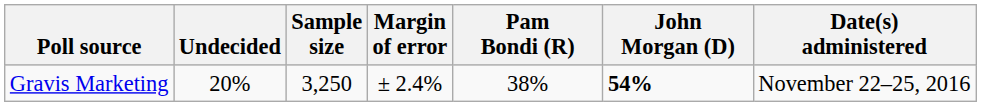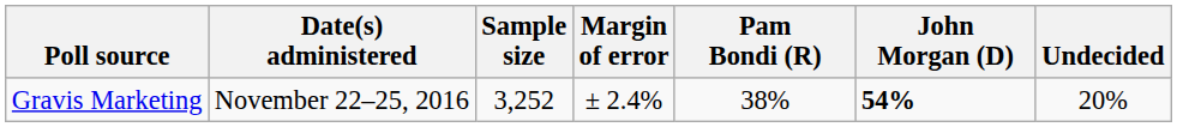 <table class="wikitable">
 <tr valign=bottom>
 <th>Poll source</th>
-<th>Undecided</th>
+<th>Date(s)<br>administered</th>
 <th>Sample<br>size</th>
 <th>Margin<br>of error</th>
 <th style="width:100px;">Pam<br>Bondi (R)</th>
 <th style="width:100px;">John<br>Morgan (D)</th>
-<th>Date(s)<br>administered</th>
+<th>Undecided</th>
 </tr>
 <tr>
 <td><a href='#'>Gravis Marketing</a></td>
-<td align=center>20%</td>
-<td align=center>3,250</td>
+<td align=center>November 22–25, 2016</td>
+<td align=center>3,252</td>
 <td align=center>± 2.4%</td>
 <td align=center>38%</td>
 <td><strong>54%</strong></td>
-<td align=center>November 22–25, 2016</td>
+<td align=center>20%</td>
 </tr>
 </table>
